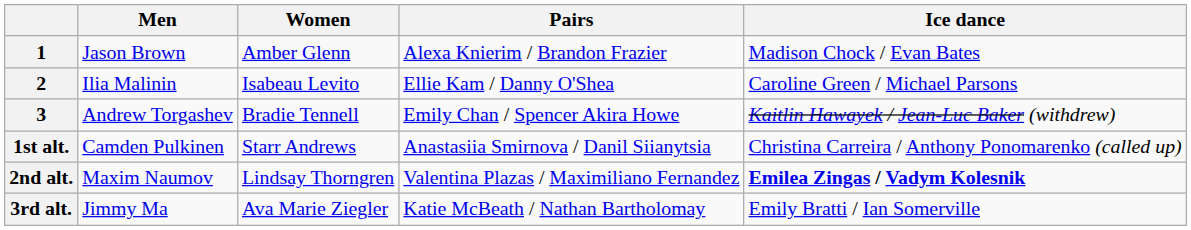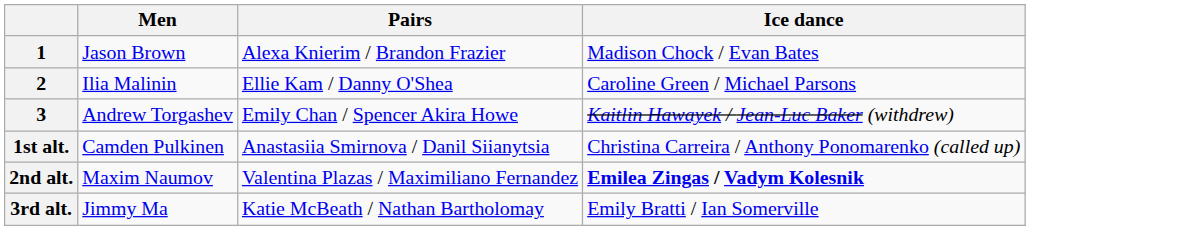 <table class="wikitable">
 <tr>
 <th></th>
 <th>Men</th>
-<th>Women</th>
 <th>Pairs</th>
 <th>Ice dance</th>
 </tr>
 <tr>
 <th>1</th>
 <td><a href='#'>Jason Brown</a></td>
-<td><a href='#'>Amber Glenn</a></td>
 <td><a href='#'>Alexa Knierim</a> / <a href='#'>Brandon Frazier</a></td>
 <td><a href='#'>Madison Chock</a> / <a href='#'>Evan Bates</a></td>
 </tr>
 <tr>
 <th>2</th>
 <td><a href='#'>Ilia Malinin</a></td>
-<td><a href='#'>Isabeau Levito</a></td>
 <td><a href='#'>Ellie Kam</a> / <a href='#'>Danny O'Shea</a></td>
 <td><a href='#'>Caroline Green</a> / <a href='#'>Michael Parsons</a></td>
 </tr>
 <tr>
 <th>3</th>
 <td><a href='#'>Andrew Torgashev</a></td>
-<td><a href='#'>Bradie Tennell</a></td>
 <td><a href='#'>Emily Chan</a> / <a href='#'>Spencer Akira Howe</a></td>
 <td><em><s><a href='#'>Kaitlin Hawayek</a> / <a href='#'>Jean-Luc Baker</a></s>  (withdrew)</em></td>
 </tr>
 <tr>
 <th>1st alt.</th>
 <td><a href='#'>Camden Pulkinen</a></td>
-<td><a href='#'>Starr Andrews</a></td>
 <td><a href='#'>Anastasiia Smirnova</a> / <a href='#'>Danil Siianytsia</a></td>
 <td><a href='#'>Christina Carreira</a> / <a href='#'>Anthony Ponomarenko</a> <em>(called up)</em></td>
 </tr>
 <tr>
 <th>2nd alt.</th>
 <td><a href='#'>Maxim Naumov</a></td>
-<td><a href='#'>Lindsay Thorngren</a></td>
 <td><a href='#'>Valentina Plazas</a> / <a href='#'>Maximiliano Fernandez</a></td>
 <td><strong><a href='#'>Emilea Zingas</a> / <a href='#'>Vadym Kolesnik</a></strong></td>
 </tr>
 <tr>
 <th>3rd alt.</th>
 <td><a href='#'>Jimmy Ma</a></td>
-<td><a href='#'>Ava Marie Ziegler</a></td>
 <td><a href='#'>Katie McBeath</a> / <a href='#'>Nathan Bartholomay</a></td>
 <td><a href='#'>Emily Bratti</a> / <a href='#'>Ian Somerville</a></td>
 </tr>
 </table>
